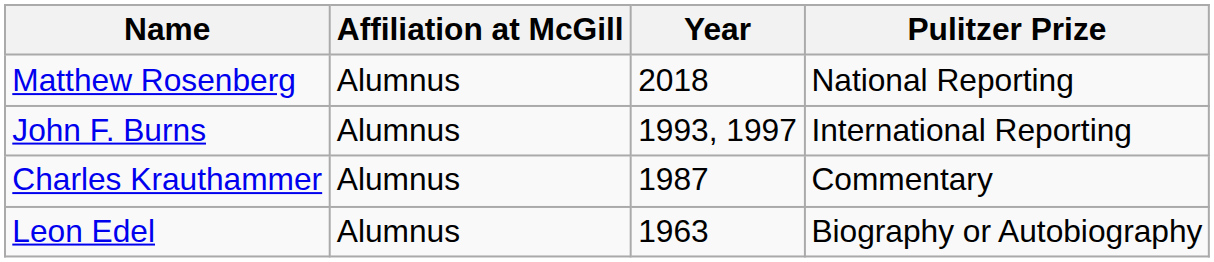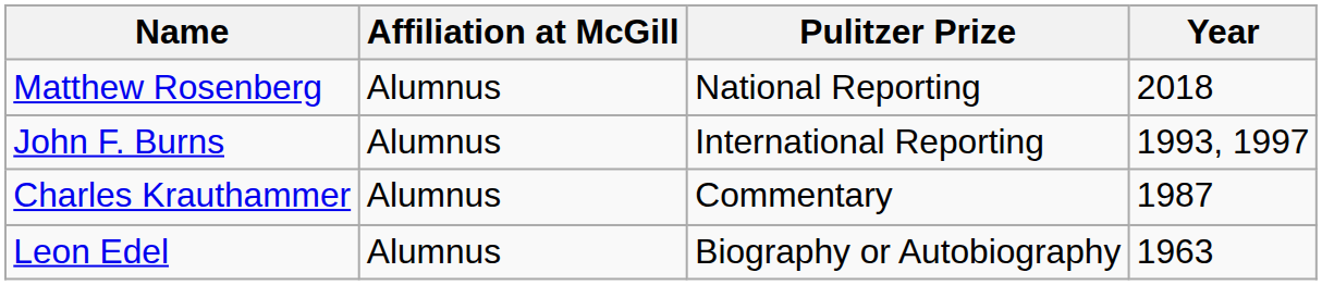 <table class="wikitable">
 <tr>
 <th>Name</th>
 <th>Affiliation at McGill</th>
+<th>Pulitzer Prize</th>
 <th>Year</th>
-<th>Pulitzer Prize</th>
 </tr>
 <tr>
 <td><a href='#'>Matthew Rosenberg</a></td>
 <td>Alumnus</td>
+<td>National Reporting</td>
 <td>2018</td>
-<td>National Reporting</td>
 </tr>
 <tr>
 <td><a href='#'>John F. Burns</a></td>
 <td>Alumnus</td>
+<td>International Reporting</td>
 <td>1993, 1997</td>
-<td>International Reporting</td>
 </tr>
 <tr>
 <td><a href='#'>Charles Krauthammer</a></td>
 <td>Alumnus</td>
+<td>Commentary</td>
 <td>1987</td>
-<td>Commentary</td>
 </tr>
 <tr>
 <td><a href='#'>Leon Edel</a></td>
 <td>Alumnus</td>
+<td>Biography or Autobiography</td>
 <td>1963</td>
-<td>Biography or Autobiography</td>
 </tr>
 </table>
